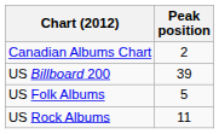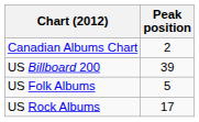 <table class="wikitable">
 <tr>
 <th>Chart (2012)</th>
 <th>Peak<br>position</th>
 </tr>
 <tr>
 <td><a href='#'>Canadian Albums Chart</a></td>
 <td style="text-align:center;">2</td>
 </tr>
 <tr>
 <td>US <a href='#'><em>Billboard</em> 200</a></td>
 <td style="text-align:center;">39</td>
 </tr>
 <tr>
 <td>US <a href='#'>Folk Albums</a></td>
 <td style="text-align:center;">5</td>
 </tr>
 <tr>
 <td>US <a href='#'>Rock Albums</a></td>
-<td style="text-align:center;">11</td>
+<td style="text-align:center;">17</td>
 </tr>
 </table>
